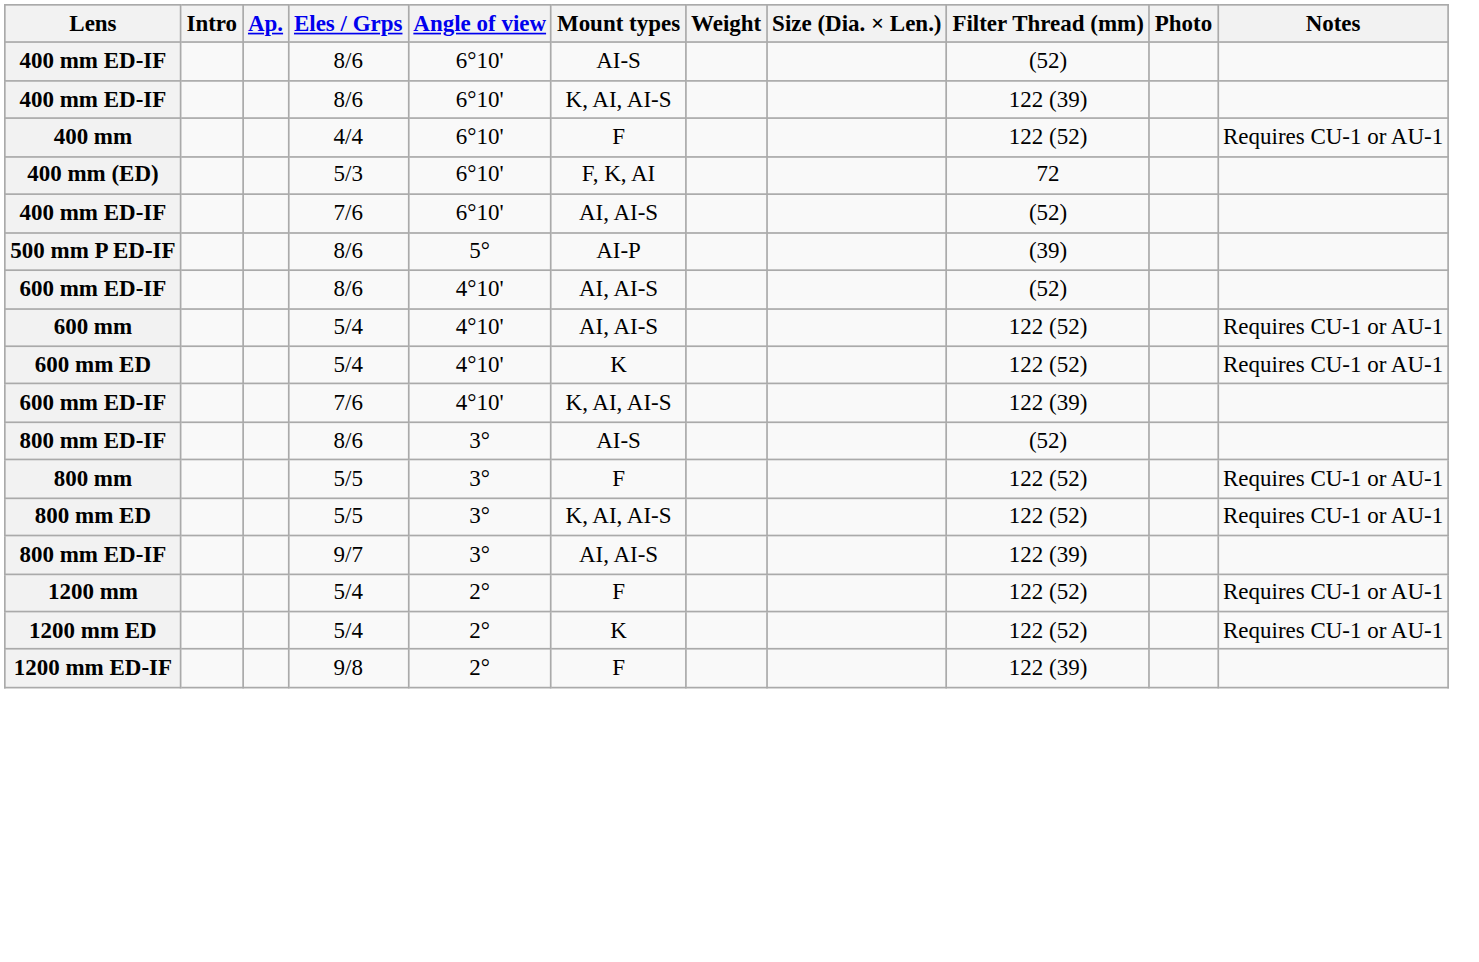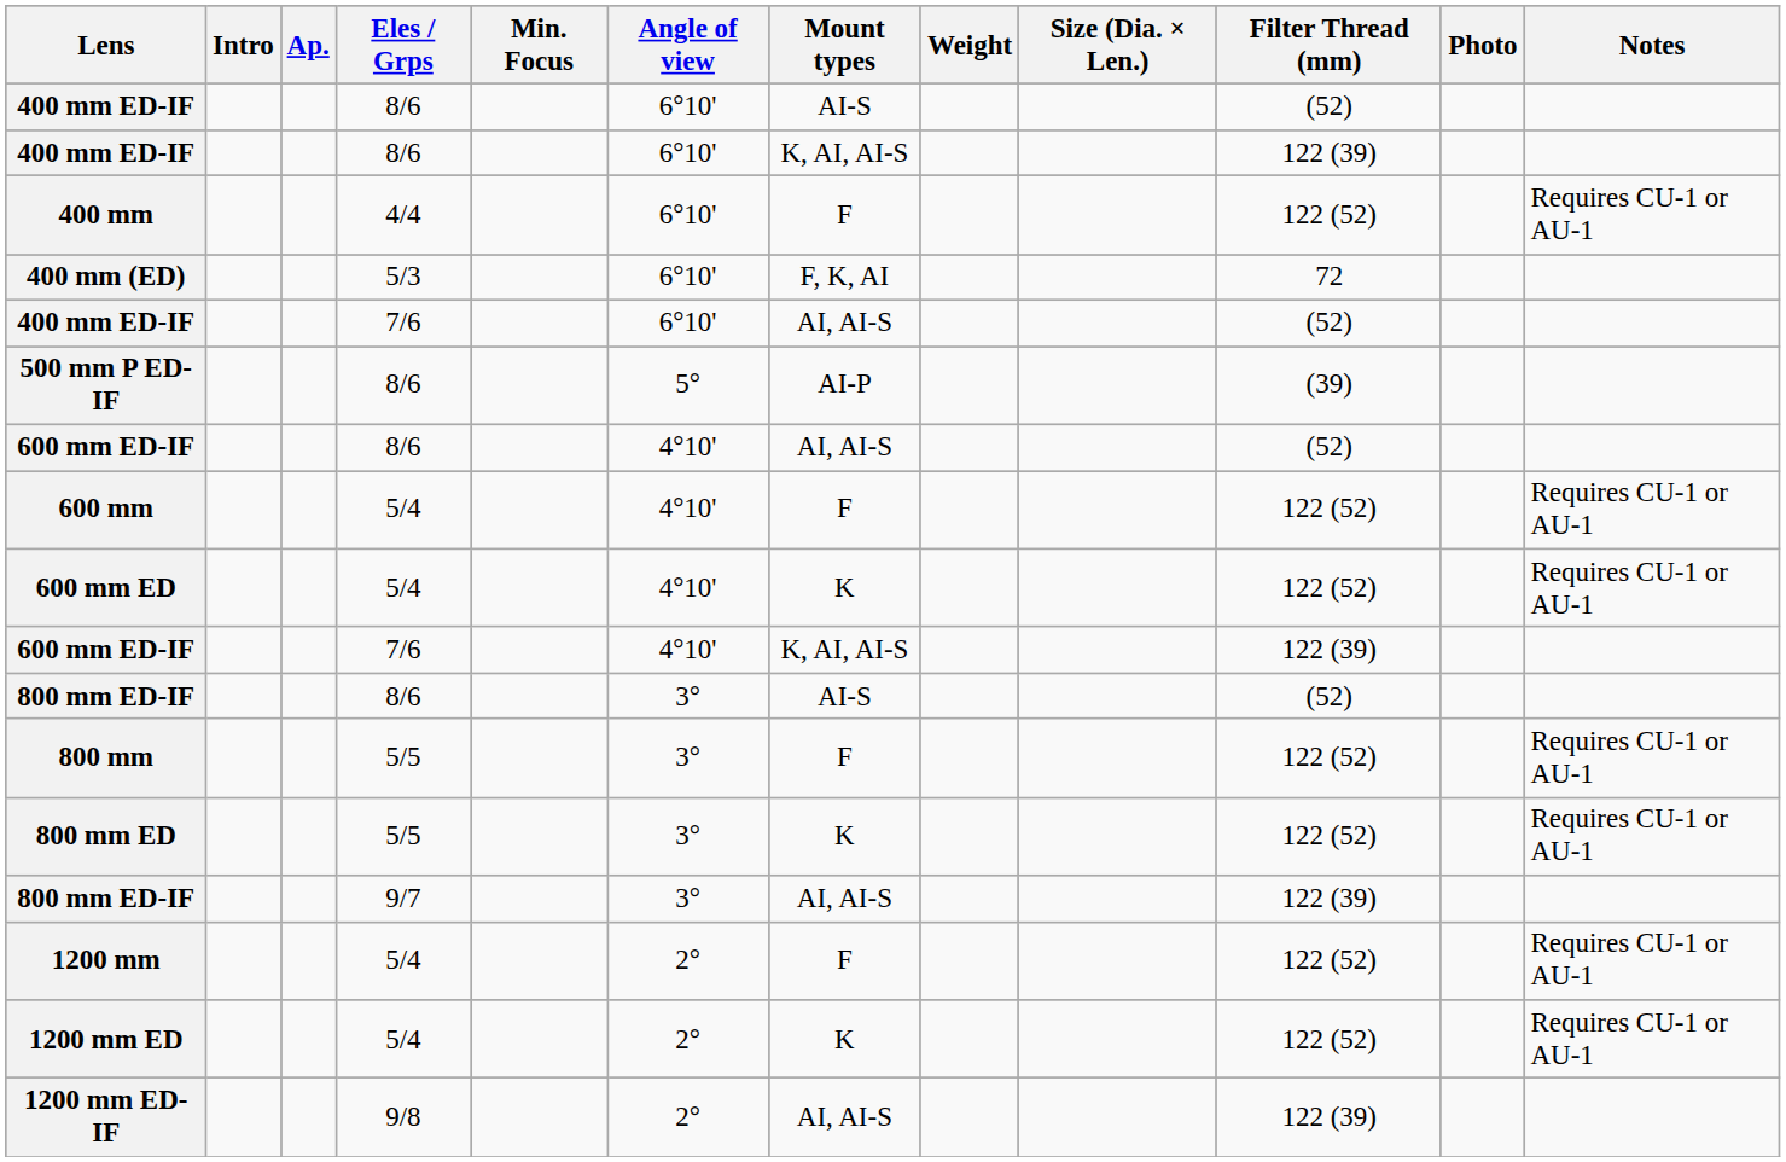 <table class="wikitable sortable" style="font-size:85%;text-align:center;">
 <tr>
 <th data-sort-type="text">Lens</th>
 <th data-sort-type="isoDate">Intro</th>
 <th data-sort-type="text"><a href='#'>Ap.</a></th>
 <th data-sort-type="number"><a href='#'>Eles / Grps</a></th>
+<th data-sort-type="number">Min. Focus</th>
 <th data-sort-type="number"><a href='#'>Angle of view</a></th>
 <th data-sort-type="text">Mount types</th>
 <th data-sort-type="number">Weight</th>
 <th data-sort-type="number">Size (Dia. × Len.)</th>
 <th data-sort-type="number">Filter Thread (mm)</th>
 <th class="unsortable">Photo</th>
 <th class="unsortable">Notes</th>
 </tr>
 <tr>
 <th>400 mm  ED-IF</th>
 <td></td>
 <td></td>
 <td>8/6</td>
+<td></td>
 <td>6°10'</td>
 <td>AI-S</td>
 <td></td>
 <td></td>
 <td>(52)</td>
 <td></td>
 <td style="text-align:left;"></td>
 </tr>
 <tr>
 <th>400 mm  ED-IF</th>
 <td></td>
 <td></td>
 <td>8/6</td>
+<td></td>
 <td>6°10'</td>
 <td>K, AI, AI-S</td>
 <td></td>
 <td></td>
 <td>122 (39)</td>
 <td></td>
 <td style="text-align:left;"></td>
 </tr>
 <tr>
 <th>400 mm </th>
 <td></td>
 <td></td>
 <td>4/4</td>
+<td></td>
 <td>6°10'</td>
 <td>F</td>
 <td></td>
 <td></td>
 <td>122 (52)</td>
 <td></td>
 <td style="text-align:left;">Requires CU-1 or AU-1</td>
 </tr>
 <tr>
 <th>400 mm  (ED)</th>
 <td></td>
 <td></td>
 <td>5/3</td>
+<td></td>
 <td>6°10'</td>
 <td>F, K, AI</td>
 <td></td>
 <td></td>
 <td>72</td>
 <td></td>
 <td style="text-align:left;"></td>
 </tr>
 <tr>
 <th>400 mm  ED-IF</th>
 <td></td>
 <td></td>
 <td>7/6</td>
+<td></td>
 <td>6°10'</td>
 <td>AI, AI-S</td>
 <td></td>
 <td></td>
 <td>(52)</td>
 <td></td>
 <td style="text-align:left;"></td>
 </tr>
 <tr>
 <th>500 mm P ED-IF</th>
 <td></td>
 <td></td>
 <td>8/6</td>
+<td></td>
 <td>5°</td>
 <td>AI-P</td>
 <td></td>
 <td></td>
 <td>(39)</td>
 <td></td>
 <td style="text-align:left;"></td>
 </tr>
 <tr>
 <th>600 mm  ED-IF</th>
 <td></td>
 <td></td>
 <td>8/6</td>
+<td></td>
 <td>4°10'</td>
 <td>AI, AI-S</td>
 <td></td>
 <td></td>
 <td>(52)</td>
 <td></td>
 <td style="text-align:left;"></td>
 </tr>
 <tr>
 <th>600 mm </th>
 <td></td>
 <td></td>
 <td>5/4</td>
+<td></td>
 <td>4°10'</td>
-<td>AI, AI-S</td>
+<td>F</td>
 <td></td>
 <td></td>
 <td>122 (52)</td>
 <td></td>
 <td style="text-align:left;">Requires CU-1 or AU-1</td>
 </tr>
 <tr>
 <th>600 mm  ED</th>
 <td></td>
 <td></td>
 <td>5/4</td>
+<td></td>
 <td>4°10'</td>
 <td>K</td>
 <td></td>
 <td></td>
 <td>122 (52)</td>
 <td></td>
 <td style="text-align:left;">Requires CU-1 or AU-1</td>
 </tr>
 <tr>
 <th>600 mm  ED-IF</th>
 <td></td>
 <td></td>
 <td>7/6</td>
+<td></td>
 <td>4°10'</td>
 <td>K, AI, AI-S</td>
 <td></td>
 <td></td>
 <td>122 (39)</td>
 <td></td>
 <td style="text-align:left;"></td>
 </tr>
 <tr>
 <th>800 mm  ED-IF</th>
 <td></td>
 <td></td>
 <td>8/6</td>
+<td></td>
 <td>3°</td>
 <td>AI-S</td>
 <td></td>
 <td></td>
 <td>(52)</td>
 <td></td>
 <td style="text-align:left;"></td>
 </tr>
 <tr>
 <th>800 mm </th>
 <td></td>
 <td></td>
 <td>5/5</td>
+<td></td>
 <td>3°</td>
 <td>F</td>
 <td></td>
 <td></td>
 <td>122 (52)</td>
 <td></td>
 <td style="text-align:left;">Requires CU-1 or AU-1</td>
 </tr>
 <tr>
 <th>800 mm  ED</th>
 <td></td>
 <td></td>
 <td>5/5</td>
+<td></td>
 <td>3°</td>
-<td>K, AI, AI-S</td>
+<td>K</td>
 <td></td>
 <td></td>
 <td>122 (52)</td>
 <td></td>
 <td style="text-align:left;">Requires CU-1 or AU-1</td>
 </tr>
 <tr>
 <th>800 mm  ED-IF</th>
 <td></td>
 <td></td>
 <td>9/7</td>
+<td></td>
 <td>3°</td>
 <td>AI, AI-S</td>
 <td></td>
 <td></td>
 <td>122 (39)</td>
 <td></td>
 <td style="text-align:left;"></td>
 </tr>
 <tr>
 <th>1200 mm </th>
 <td></td>
 <td></td>
 <td>5/4</td>
+<td></td>
 <td>2°</td>
 <td>F</td>
 <td></td>
 <td></td>
 <td>122 (52)</td>
 <td></td>
 <td style="text-align:left;">Requires CU-1 or AU-1</td>
 </tr>
 <tr>
 <th>1200 mm  ED</th>
 <td></td>
 <td></td>
 <td>5/4</td>
+<td></td>
 <td>2°</td>
 <td>K</td>
 <td></td>
 <td></td>
 <td>122 (52)</td>
 <td></td>
 <td style="text-align:left;">Requires CU-1 or AU-1</td>
 </tr>
 <tr>
 <th>1200 mm  ED-IF</th>
 <td></td>
 <td></td>
 <td>9/8</td>
+<td></td>
 <td>2°</td>
-<td>F</td>
+<td>AI, AI-S</td>
 <td></td>
 <td></td>
 <td>122 (39)</td>
 <td></td>
 <td style="text-align:left;"></td>
 </tr>
 </table>
